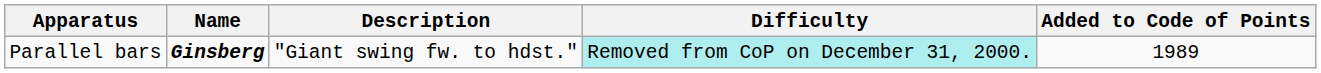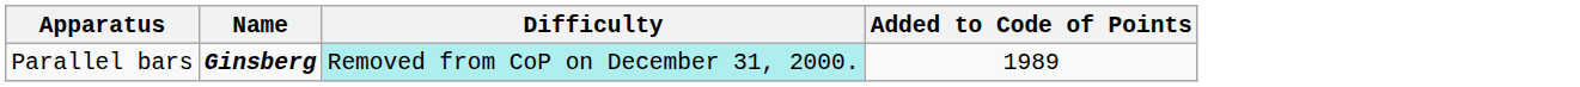 <table class="wikitable">
 <tr>
 <th scope="col">Apparatus</th>
 <th scope="col">Name</th>
-<th scope="col">Description</th>
 <th scope="col">Difficulty</th>
 <th scope="col">Added to Code of Points</th>
 </tr>
 <tr>
 <td>Parallel bars</td>
 <td><strong><em>Ginsberg</em></strong></td>
-<td>"Giant swing fw. to hdst."</td>
 <td align=center style="background: paleturquoise;">Removed from CoP on December 31, 2000.</td>
 <td align=center>1989</td>
 </tr>
 </table>
